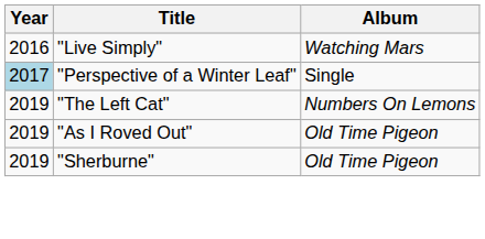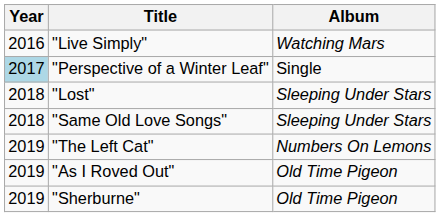 <table class="wikitable">
 <tr>
 <th>Year</th>
 <th>Title</th>
 <th>Album</th>
 </tr>
 <tr>
 <td>2016</td>
 <td>"Live Simply"</td>
 <td><em>Watching Mars</em></td>
 </tr>
 <tr>
 <td style="background: lightblue;">2017</td>
 <td>"Perspective of a Winter Leaf"</td>
 <td>Single</td>
 </tr>
 <tr>
+<td>2018</td>
+<td>"Lost"</td>
+<td><em>Sleeping Under Stars</em></td>
+</tr>
+<tr>
+<td>2018</td>
+<td>"Same Old Love Songs"</td>
+<td><em>Sleeping Under Stars</em></td>
+</tr>
+<tr>
 <td>2019</td>
 <td>"The Left Cat"</td>
 <td><em>Numbers On Lemons</em></td>
 </tr>
 <tr>
 <td>2019</td>
 <td>"As I Roved Out"</td>
 <td><em>Old Time Pigeon</em></td>
 </tr>
 <tr>
 <td>2019</td>
 <td>"Sherburne"</td>
 <td><em>Old Time Pigeon</em></td>
 </tr>
 </table>
